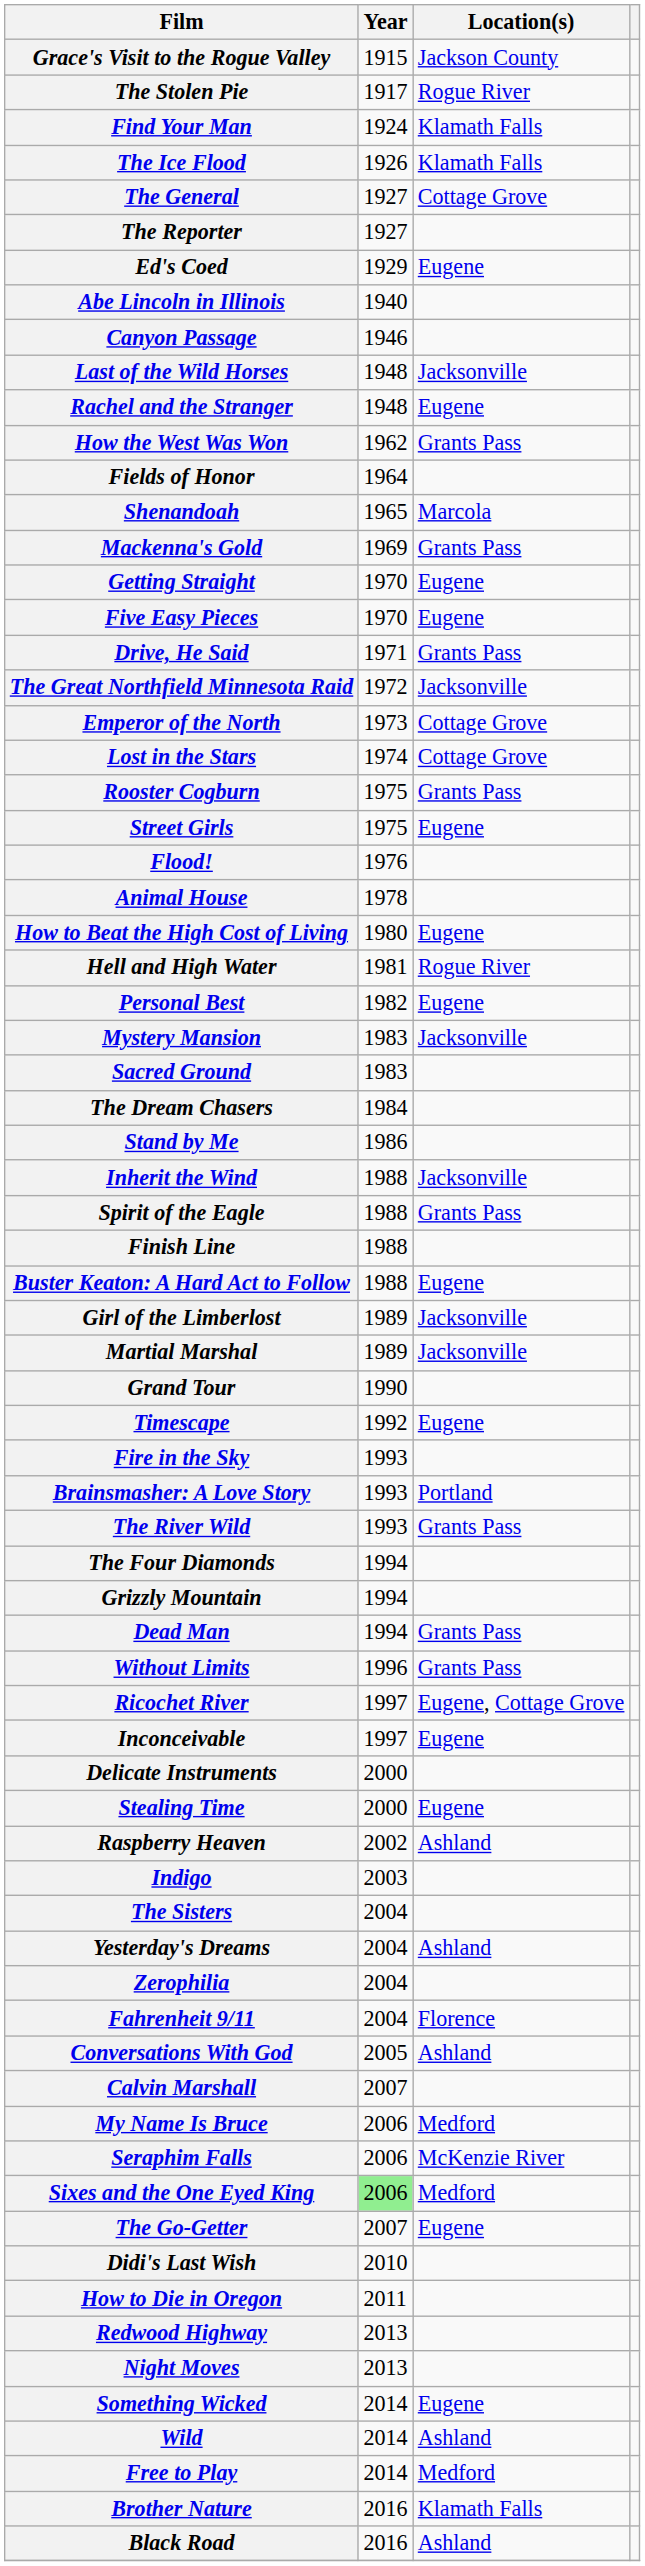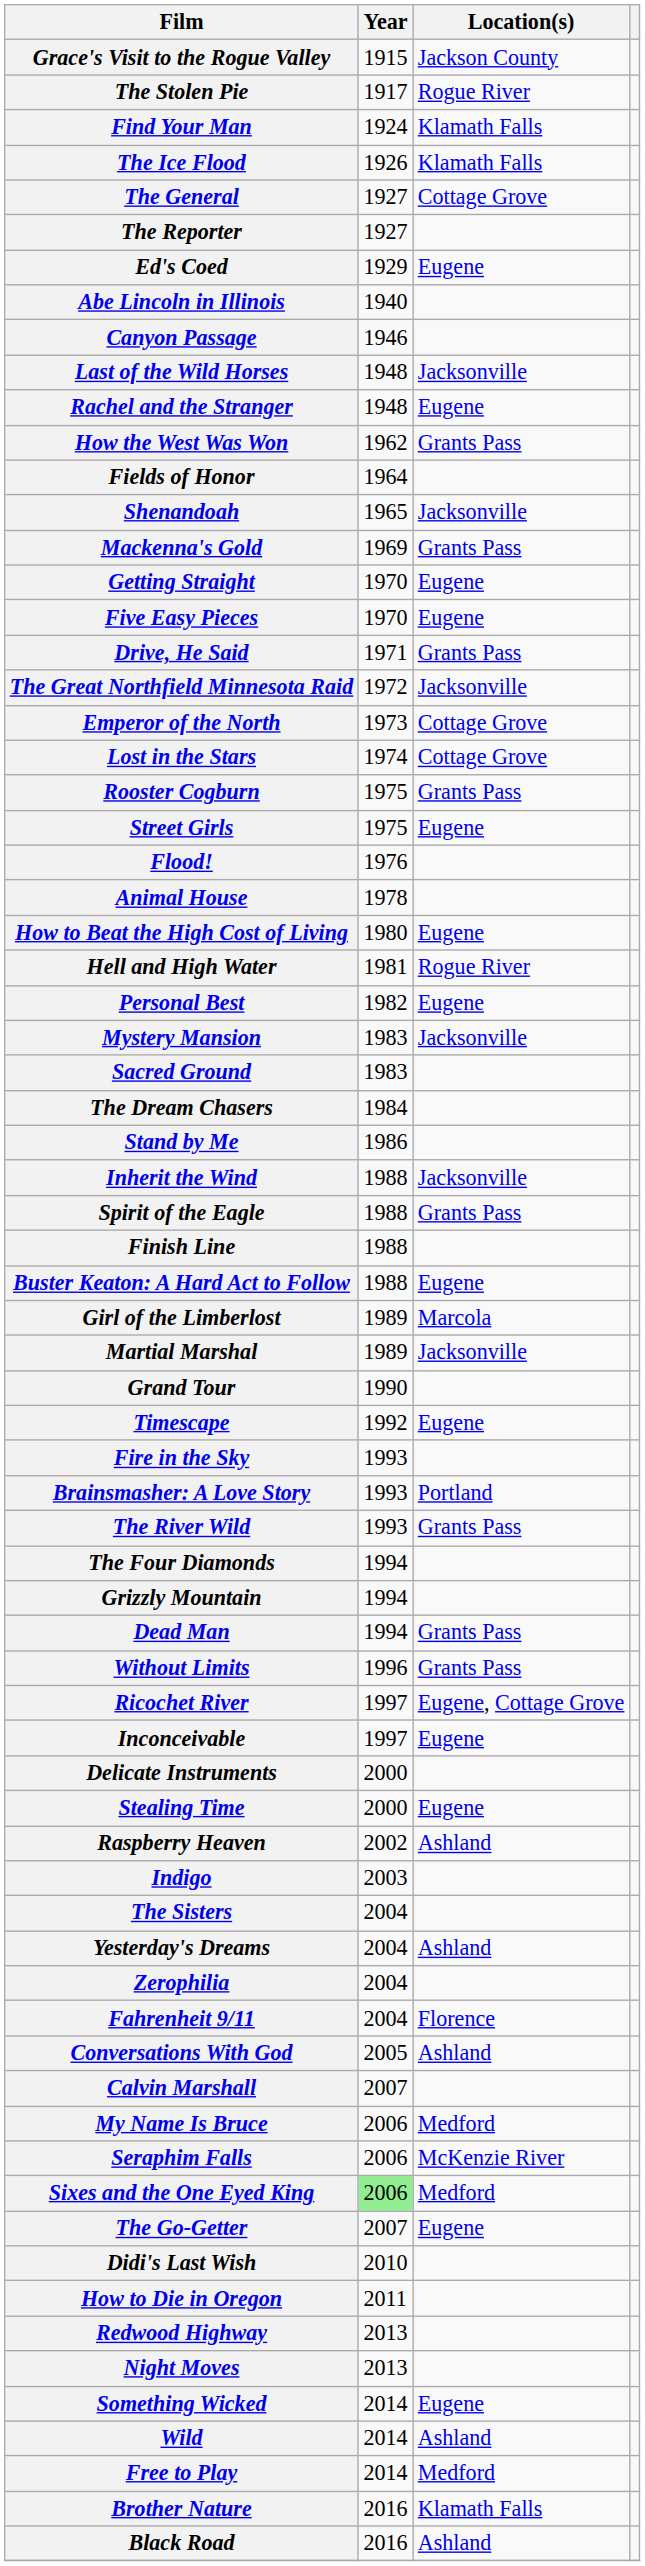 <table class="wikitable sortable plainrowheaders">
 <tr>
 <th>Film</th>
 <th>Year</th>
 <th class="unsortable">Location(s)</th>
 <th class="unsortable"></th>
 </tr>
 <tr>
 <th scope="row"><em>Grace's Visit to the Rogue Valley</em></th>
 <td>1915</td>
 <td><a href='#'>Jackson County</a></td>
 <td style="text-align:center;"></td>
 </tr>
 <tr>
 <th scope="row" data-sort-value="Stolen Pie"><em>The Stolen Pie</em></th>
 <td>1917</td>
 <td><a href='#'>Rogue River</a></td>
 <td style="text-align:center;"></td>
 </tr>
 <tr>
 <th scope="row"><em><a href='#'>Find Your Man</a></em></th>
 <td>1924</td>
 <td><a href='#'>Klamath Falls</a></td>
 <td style="text-align:center;"></td>
 </tr>
 <tr>
 <th scope="row" data-sort-value="Ice Flood"><em><a href='#'>The Ice Flood</a></em></th>
 <td>1926</td>
 <td><a href='#'>Klamath Falls</a></td>
 <td style="text-align:center;"></td>
 </tr>
 <tr>
 <th scope="row" data-sort-value="General"><em><a href='#'>The General</a></em></th>
 <td>1927</td>
 <td><a href='#'>Cottage Grove</a></td>
 <td style="text-align:center;"></td>
 </tr>
 <tr>
 <th scope="row" data-sort-value="Reporter"><em>The Reporter</em></th>
 <td>1927</td>
 <td></td>
 <td style="text-align:center;"></td>
 </tr>
 <tr>
 <th scope="row"><em>Ed's Coed</em></th>
 <td>1929</td>
 <td><a href='#'>Eugene</a></td>
 <td style="text-align:center;"></td>
 </tr>
 <tr>
 <th scope="row"><em><a href='#'>Abe Lincoln in Illinois</a></em></th>
 <td>1940</td>
 <td></td>
 <td style="text-align:center;"></td>
 </tr>
 <tr>
 <th scope="row"><em><a href='#'>Canyon Passage</a></em></th>
 <td>1946</td>
 <td></td>
 <td style="text-align:center;"></td>
 </tr>
 <tr>
 <th scope="row"><em><a href='#'>Last of the Wild Horses</a></em></th>
 <td>1948</td>
 <td><a href='#'>Jacksonville</a></td>
 <td style="text-align:center;"></td>
 </tr>
 <tr>
 <th scope="row"><em><a href='#'>Rachel and the Stranger</a></em></th>
 <td>1948</td>
 <td><a href='#'>Eugene</a></td>
 <td style="text-align:center;"></td>
 </tr>
 <tr>
 <th scope="row"><em><a href='#'>How the West Was Won</a></em></th>
 <td>1962</td>
 <td><a href='#'>Grants Pass</a></td>
 <td style="text-align:center;"></td>
 </tr>
 <tr>
 <th scope="row"><em>Fields of Honor</em></th>
 <td>1964</td>
 <td></td>
 <td style="text-align:center;"></td>
 </tr>
 <tr>
 <th scope="row"><em><a href='#'>Shenandoah</a></em></th>
 <td>1965</td>
-<td><a href='#'>Marcola</a></td>
+<td><a href='#'>Jacksonville</a></td>
 <td style="text-align:center;"></td>
 </tr>
 <tr>
 <th scope="row"><em><a href='#'>Mackenna's Gold</a></em></th>
 <td>1969</td>
 <td><a href='#'>Grants Pass</a></td>
 <td style="text-align:center;"></td>
 </tr>
 <tr>
 <th scope="row"><em><a href='#'>Getting Straight</a></em></th>
 <td>1970</td>
 <td><a href='#'>Eugene</a></td>
 <td style="text-align:center;"></td>
 </tr>
 <tr>
 <th scope="row"><em><a href='#'>Five Easy Pieces</a></em></th>
 <td>1970</td>
 <td><a href='#'>Eugene</a></td>
 <td style="text-align:center;"></td>
 </tr>
 <tr>
 <th scope="row"><em><a href='#'>Drive, He Said</a></em></th>
 <td>1971</td>
 <td><a href='#'>Grants Pass</a></td>
 <td style="text-align:center;"></td>
 </tr>
 <tr>
 <th scope="row" data-sort-value="Great Northfield"><em><a href='#'>The Great Northfield Minnesota Raid</a></em></th>
 <td>1972</td>
 <td><a href='#'>Jacksonville</a></td>
 <td style="text-align:center;"></td>
 </tr>
 <tr>
 <th scope="row"><em><a href='#'>Emperor of the North</a></em></th>
 <td>1973</td>
 <td><a href='#'>Cottage Grove</a></td>
 <td style="text-align:center;"></td>
 </tr>
 <tr>
 <th scope="row"><em><a href='#'>Lost in the Stars</a></em></th>
 <td>1974</td>
 <td><a href='#'>Cottage Grove</a></td>
 <td style="text-align:center;"></td>
 </tr>
 <tr>
 <th scope="row"><a href='#'><em>Rooster Cogburn</em></a></th>
 <td>1975</td>
 <td><a href='#'>Grants Pass</a></td>
 <td style="text-align:center;"></td>
 </tr>
 <tr>
 <th scope="row"><em><a href='#'>Street Girls</a></em></th>
 <td>1975</td>
 <td><a href='#'>Eugene</a></td>
 <td style="text-align:center;"></td>
 </tr>
 <tr>
 <th scope="row"><em><a href='#'>Flood!</a></em></th>
 <td>1976</td>
 <td></td>
 <td style="text-align:center;"></td>
 </tr>
 <tr>
 <th scope="row"><em><a href='#'>Animal House</a></em></th>
 <td>1978</td>
 <td></td>
 <td style="text-align:center;"></td>
 </tr>
 <tr>
 <th scope="row"><em><a href='#'>How to Beat the High Cost of Living</a></em></th>
 <td>1980</td>
 <td><a href='#'>Eugene</a></td>
 <td style="text-align:center;"></td>
 </tr>
 <tr>
 <th scope="row"><em>Hell and High Water</em></th>
 <td>1981</td>
 <td><a href='#'>Rogue River</a></td>
 <td style="text-align:center;"></td>
 </tr>
 <tr>
 <th scope="row"><em><a href='#'>Personal Best</a></em></th>
 <td>1982</td>
 <td><a href='#'>Eugene</a></td>
 <td style="text-align:center;"></td>
 </tr>
 <tr>
 <th scope="row"><em><a href='#'>Mystery Mansion</a></em></th>
 <td>1983</td>
 <td><a href='#'>Jacksonville</a></td>
 <td style="text-align:center;"></td>
 </tr>
 <tr>
 <th scope="row"><em><a href='#'>Sacred Ground</a></em></th>
 <td>1983</td>
 <td></td>
 <td style="text-align:center;"></td>
 </tr>
 <tr>
 <th scope="row" data-sort-value="Dream Chasers"><em>The Dream Chasers</em></th>
 <td>1984</td>
 <td></td>
 <td style="text-align:center;"></td>
 </tr>
 <tr>
 <th scope="row"><em><a href='#'>Stand by Me</a></em></th>
 <td>1986</td>
 <td></td>
 <td style="text-align:center;"></td>
 </tr>
 <tr>
 <th scope="row"><em><a href='#'>Inherit the Wind</a></em></th>
 <td>1988</td>
 <td><a href='#'>Jacksonville</a></td>
 <td style="text-align:center;"></td>
 </tr>
 <tr>
 <th scope="row"><em>Spirit of the Eagle</em></th>
 <td>1988</td>
 <td><a href='#'>Grants Pass</a></td>
 <td style="text-align:center;"></td>
 </tr>
 <tr>
 <th scope="row"><em>Finish Line</em></th>
 <td>1988</td>
 <td></td>
 <td style="text-align:center;"></td>
 </tr>
 <tr>
 <th scope="row"><em><a href='#'>Buster Keaton: A Hard Act to Follow</a></em></th>
 <td>1988</td>
 <td><a href='#'>Eugene</a></td>
 <td style="text-align:center;"></td>
 </tr>
 <tr>
 <th scope="row"><em>Girl of the Limberlost</em></th>
 <td>1989</td>
-<td><a href='#'>Jacksonville</a></td>
+<td><a href='#'>Marcola</a></td>
 <td style="text-align:center;"></td>
 </tr>
 <tr>
 <th scope="row"><em>Martial Marshal</em></th>
 <td>1989</td>
 <td><a href='#'>Jacksonville</a></td>
 <td style="text-align:center;"></td>
 </tr>
 <tr>
 <th scope="row"><em>Grand Tour</em></th>
 <td>1990</td>
 <td></td>
 <td style="text-align:center;"></td>
 </tr>
 <tr>
 <th scope="row"><em><a href='#'>Timescape</a></em></th>
 <td>1992</td>
 <td><a href='#'>Eugene</a></td>
 <td style="text-align:center;"></td>
 </tr>
 <tr>
 <th scope="row"><em><a href='#'>Fire in the Sky</a></em></th>
 <td>1993</td>
 <td></td>
 <td style="text-align:center;"></td>
 </tr>
 <tr>
 <th scope="row"><em><a href='#'>Brainsmasher: A Love Story</a></em></th>
 <td>1993</td>
 <td><a href='#'>Portland</a></td>
 <td style="text-align:center;"></td>
 </tr>
 <tr>
 <th scope="row" data-sort-value="River Wild"><em><a href='#'>The River Wild</a></em></th>
 <td>1993</td>
 <td><a href='#'>Grants Pass</a></td>
 <td style="text-align:center;"></td>
 </tr>
 <tr>
 <th scope="row" data-sort-value="Four Diamonds"><em>The Four Diamonds</em></th>
 <td>1994</td>
 <td></td>
 <td style="text-align:center;"></td>
 </tr>
 <tr>
 <th scope="row"><em>Grizzly Mountain</em></th>
 <td>1994</td>
 <td></td>
 <td style="text-align:center;"></td>
 </tr>
 <tr>
 <th scope="row"><em><a href='#'>Dead Man</a></em></th>
 <td>1994</td>
 <td><a href='#'>Grants Pass</a></td>
 <td style="text-align:center;"></td>
 </tr>
 <tr>
 <th scope="row"><em><a href='#'>Without Limits</a></em></th>
 <td>1996</td>
 <td><a href='#'>Grants Pass</a></td>
 <td style="text-align:center;"></td>
 </tr>
 <tr>
 <th scope="row"><em><a href='#'>Ricochet River</a></em></th>
 <td>1997</td>
 <td><a href='#'>Eugene</a>, <a href='#'>Cottage Grove</a></td>
 <td style="text-align:center;"></td>
 </tr>
 <tr>
 <th scope="row"><em>Inconceivable</em></th>
 <td>1997</td>
 <td><a href='#'>Eugene</a></td>
 <td style="text-align:center;"></td>
 </tr>
 <tr>
 <th scope="row"><em>Delicate Instruments</em></th>
 <td>2000</td>
 <td></td>
 <td style="text-align:center;"></td>
 </tr>
 <tr>
 <th scope="row"><em><a href='#'>Stealing Time</a></em></th>
 <td>2000</td>
 <td><a href='#'>Eugene</a></td>
 <td style="text-align:center;"></td>
 </tr>
 <tr>
 <th scope="row"><em>Raspberry Heaven</em></th>
 <td>2002</td>
 <td><a href='#'>Ashland</a></td>
 <td style="text-align:center;"></td>
 </tr>
 <tr>
 <th scope="row"><em><a href='#'>Indigo</a></em></th>
 <td>2003</td>
 <td></td>
 <td style="text-align:center;"></td>
 </tr>
 <tr>
 <th scope="row" data-sort-value="Sisters"><em><a href='#'>The Sisters</a></em></th>
 <td>2004</td>
 <td></td>
 <td style="text-align:center;"></td>
 </tr>
 <tr>
 <th scope="row"><em>Yesterday's Dreams </em></th>
 <td>2004</td>
 <td><a href='#'>Ashland</a></td>
 <td style="text-align:center;"></td>
 </tr>
 <tr>
 <th scope="row"><em><a href='#'>Zerophilia</a></em></th>
 <td>2004</td>
 <td></td>
 <td style="text-align:center;"></td>
 </tr>
 <tr>
 <th scope="row"><em><a href='#'>Fahrenheit 9/11</a></em></th>
 <td>2004</td>
 <td><a href='#'>Florence</a></td>
 <td style="text-align:center;"></td>
 </tr>
 <tr>
 <th scope="row"><em><a href='#'>Conversations With God</a></em></th>
 <td>2005</td>
 <td><a href='#'>Ashland</a></td>
 <td style="text-align:center;"></td>
 </tr>
 <tr>
 <th scope="row"><em><a href='#'>Calvin Marshall</a></em></th>
 <td>2007</td>
 <td></td>
 <td style="text-align:center;"></td>
 </tr>
 <tr>
 <th scope="row"><em><a href='#'>My Name Is Bruce</a></em></th>
 <td>2006</td>
 <td><a href='#'>Medford</a></td>
 <td style="text-align:center;"></td>
 </tr>
 <tr>
 <th scope="row"><em><a href='#'>Seraphim Falls</a></em></th>
 <td>2006</td>
 <td><a href='#'>McKenzie River</a></td>
 <td style="text-align:center;"></td>
 </tr>
 <tr>
 <th scope="row"><em><a href='#'>Sixes and the One Eyed King</a></em></th>
 <td style="background: lightgreen;">2006</td>
 <td><a href='#'>Medford</a></td>
 <td style="text-align:center;"></td>
 </tr>
 <tr>
 <th scope="row" data-sort-value="Go Getter"><em><a href='#'>The Go-Getter</a></em></th>
 <td>2007</td>
 <td><a href='#'>Eugene</a></td>
 <td style="text-align:center;"></td>
 </tr>
 <tr>
 <th scope="row"><em>Didi's Last Wish</em></th>
 <td>2010</td>
 <td></td>
 <td style="text-align:center;"></td>
 </tr>
 <tr>
 <th scope="row"><em><a href='#'>How to Die in Oregon</a></em></th>
 <td>2011</td>
 <td></td>
 <td style="text-align:center;"></td>
 </tr>
 <tr>
 <th scope="row"><em><a href='#'>Redwood Highway</a></em></th>
 <td>2013</td>
 <td></td>
 <td style="text-align:center;"></td>
 </tr>
 <tr>
 <th scope="row"><em><a href='#'>Night Moves</a></em></th>
 <td>2013</td>
 <td></td>
 <td style="text-align:center;"></td>
 </tr>
 <tr>
 <th scope="row"><em><a href='#'>Something Wicked</a></em></th>
 <td>2014</td>
 <td><a href='#'>Eugene</a></td>
 <td style="text-align:center;"></td>
 </tr>
 <tr>
 <th scope="row"><em><a href='#'>Wild</a></em></th>
 <td>2014</td>
 <td><a href='#'>Ashland</a></td>
 <td style="text-align:center;"></td>
 </tr>
 <tr>
 <th scope="row"><em><a href='#'>Free to Play</a></em></th>
 <td>2014</td>
 <td><a href='#'>Medford</a></td>
 <td style="text-align:center;"></td>
 </tr>
 <tr>
 <th scope="row"><em><a href='#'>Brother Nature</a></em></th>
 <td>2016</td>
 <td><a href='#'>Klamath Falls</a></td>
 <td style="text-align:center;"></td>
 </tr>
 <tr>
 <th scope="row"><em>Black Road</em></th>
 <td>2016</td>
 <td><a href='#'>Ashland</a></td>
 <td style="text-align:center;"></td>
 </tr>
 <tr>
 </tr>
 </table>
